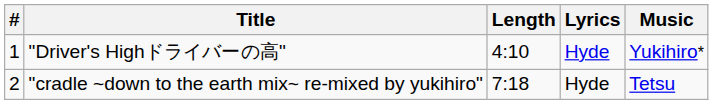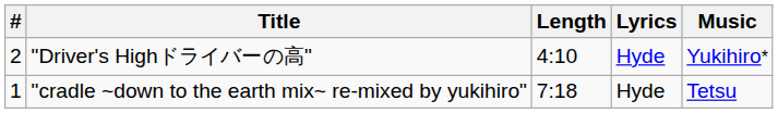 <table class="wikitable sortable mw-collapsible">
 <tr>
 <th>#</th>
 <th>Title</th>
 <th>Length</th>
 <th>Lyrics</th>
 <th>Music</th>
 </tr>
 <tr>
-<td>1</td>
+<td>2</td>
 <td>"Driver's Highドライバーの高"</td>
 <td>4:10</td>
 <td><a href='#'>Hyde</a></td>
 <td><a href='#'>Yukihiro</a><small>*</small></td>
 </tr>
 <tr>
-<td>2</td>
+<td>1</td>
 <td>"cradle ~down to the earth mix~ re-mixed by yukihiro"</td>
 <td>7:18</td>
 <td>Hyde</td>
 <td><a href='#'>Tetsu</a></td>
 </tr>
 </table>
